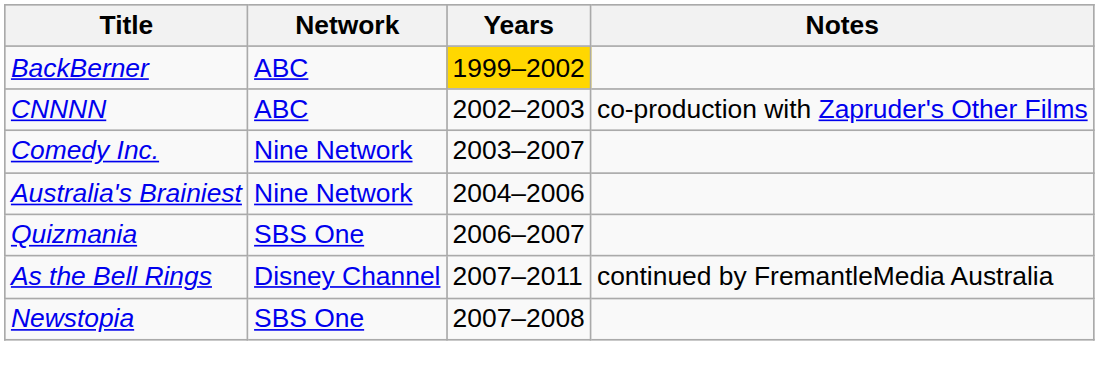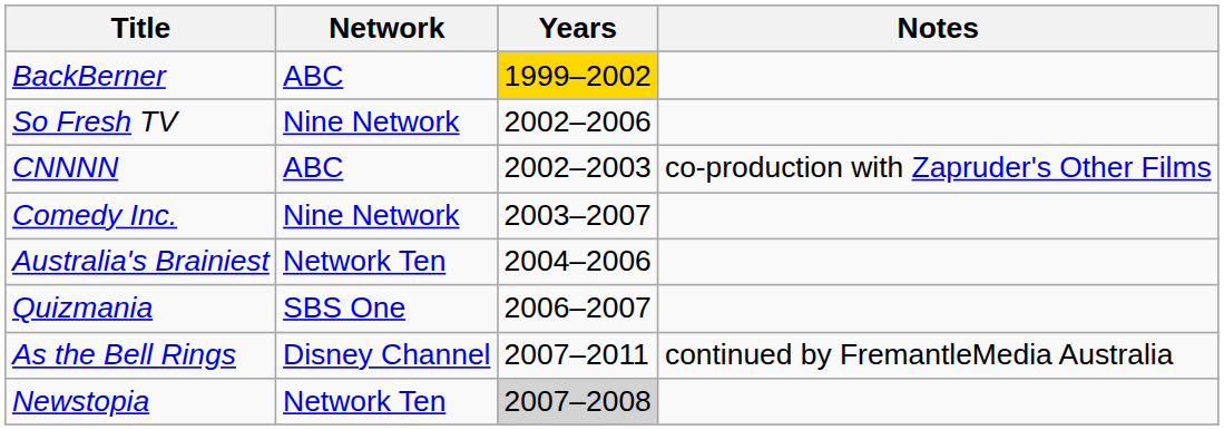 <table class="wikitable sortable">
 <tr>
 <th>Title</th>
 <th>Network</th>
 <th>Years</th>
 <th>Notes</th>
 </tr>
 <tr>
 <td><em><a href='#'>BackBerner</a></em></td>
 <td><a href='#'>ABC</a></td>
 <td style="background: gold;">1999–2002</td>
+<td></td>
+</tr>
+<tr>
+<td><em><a href='#'>So Fresh</a> TV</em></td>
+<td><a href='#'>Nine Network</a></td>
+<td>2002–2006</td>
 <td></td>
 </tr>
 <tr>
 <td><em><a href='#'>CNNNN</a></em></td>
 <td><a href='#'>ABC</a></td>
 <td>2002–2003</td>
 <td>co-production with <a href='#'>Zapruder's Other Films</a></td>
 </tr>
 <tr>
 <td><em><a href='#'>Comedy Inc.</a></em></td>
 <td><a href='#'>Nine Network</a></td>
 <td>2003–2007</td>
 <td></td>
 </tr>
 <tr>
 <td><em><a href='#'>Australia's Brainiest</a></em></td>
-<td><a href='#'>Nine Network</a></td>
+<td><a href='#'>Network Ten</a></td>
 <td>2004–2006</td>
 <td></td>
 </tr>
 <tr>
 <td><em><a href='#'>Quizmania</a></em></td>
 <td><a href='#'>SBS One</a></td>
 <td>2006–2007</td>
 <td></td>
 </tr>
 <tr>
 <td><em><a href='#'>As the Bell Rings</a></em></td>
 <td><a href='#'>Disney Channel</a></td>
 <td>2007–2011</td>
 <td>continued by FremantleMedia Australia</td>
 </tr>
 <tr>
 <td><em><a href='#'>Newstopia</a></em></td>
-<td><a href='#'>SBS One</a></td>
-<td>2007–2008</td>
+<td><a href='#'>Network Ten</a></td>
+<td style="background: lightgrey;">2007–2008</td>
 <td></td>
 </tr>
 </table>
